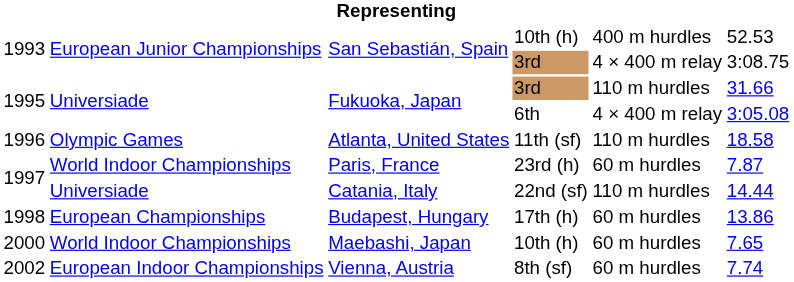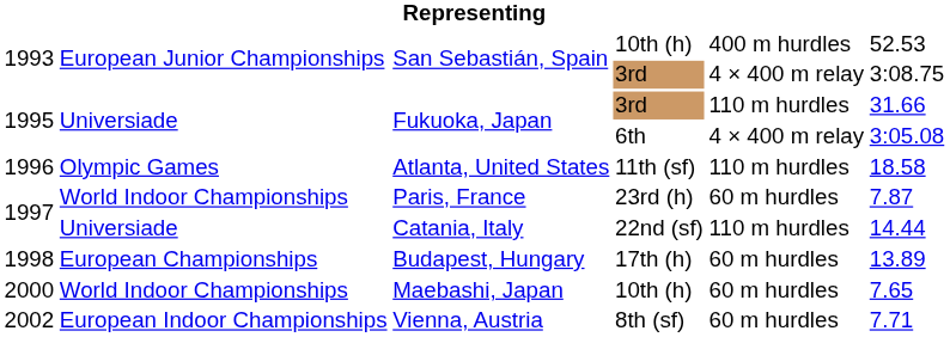 <table>
 <tr>
 <th colspan="6">Representing </th>
 </tr>
 <tr>
 <td rowspan=2>1993</td>
 <td rowspan=2><a href='#'>European Junior Championships</a></td>
 <td rowspan=2><a href='#'>San Sebastián, Spain</a></td>
 <td>10th (h)</td>
 <td>400 m hurdles</td>
 <td>52.53</td>
 </tr>
 <tr>
 <td bgcolor=cc9966>3rd</td>
 <td>4 × 400 m relay</td>
 <td>3:08.75</td>
 </tr>
 <tr>
 <td rowspan=2>1995</td>
 <td rowspan=2><a href='#'>Universiade</a></td>
 <td rowspan=2><a href='#'>Fukuoka, Japan</a></td>
 <td bgcolor=cc9966>3rd</td>
 <td>110 m hurdles</td>
 <td><a href='#'>31.66</a></td>
 </tr>
 <tr>
 <td>6th</td>
 <td>4 × 400 m relay</td>
 <td><a href='#'>3:05.08</a></td>
 </tr>
 <tr>
 <td>1996</td>
 <td><a href='#'>Olympic Games</a></td>
 <td><a href='#'>Atlanta, United States</a></td>
 <td>11th (sf)</td>
 <td>110 m hurdles</td>
 <td><a href='#'>18.58</a></td>
 </tr>
 <tr>
 <td rowspan=2>1997</td>
 <td><a href='#'>World Indoor Championships</a></td>
 <td><a href='#'>Paris, France</a></td>
 <td>23rd (h)</td>
 <td>60 m hurdles</td>
 <td><a href='#'>7.87</a></td>
 </tr>
 <tr>
 <td><a href='#'>Universiade</a></td>
 <td><a href='#'>Catania, Italy</a></td>
 <td>22nd (sf)</td>
 <td>110 m hurdles</td>
 <td><a href='#'>14.44</a></td>
 </tr>
 <tr>
 <td>1998</td>
 <td><a href='#'>European Championships</a></td>
 <td><a href='#'>Budapest, Hungary</a></td>
 <td>17th (h)</td>
 <td>60 m hurdles</td>
-<td><a href='#'>13.86</a></td>
+<td><a href='#'>13.89</a></td>
 </tr>
 <tr>
 <td>2000</td>
 <td><a href='#'>World Indoor Championships</a></td>
 <td><a href='#'>Maebashi, Japan</a></td>
 <td>10th (h)</td>
 <td>60 m hurdles</td>
 <td><a href='#'>7.65</a></td>
 </tr>
 <tr>
 <td>2002</td>
 <td><a href='#'>European Indoor Championships</a></td>
 <td><a href='#'>Vienna, Austria</a></td>
 <td>8th (sf)</td>
 <td>60 m hurdles</td>
-<td><a href='#'>7.74</a></td>
+<td><a href='#'>7.71</a></td>
 </tr>
 </table>
